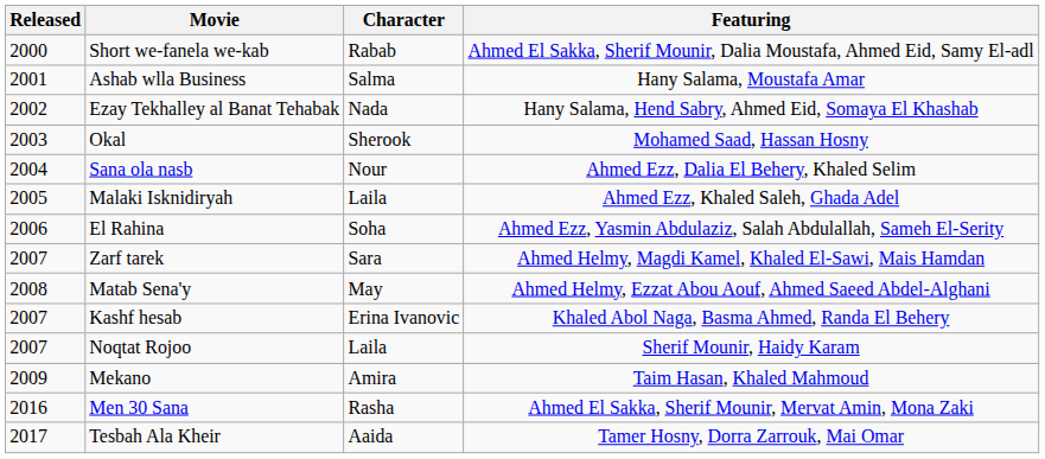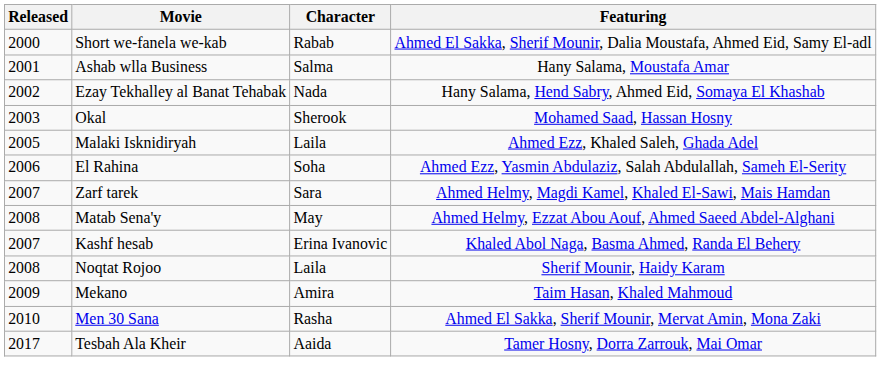 <table class="wikitable" border="1">
 <tr>
 <th>Released</th>
 <th>Movie</th>
 <th>Character</th>
 <th>Featuring</th>
 </tr>
 <tr>
 <td>2000</td>
 <td>Short we-fanela we-kab</td>
 <td>Rabab</td>
 <td align=center><a href='#'>Ahmed El Sakka</a>, <a href='#'>Sherif Mounir</a>, Dalia Moustafa, Ahmed Eid, Samy El-adl</td>
 </tr>
 <tr>
 <td>2001</td>
 <td>Ashab wlla Business</td>
 <td>Salma</td>
 <td align=center>Hany Salama, <a href='#'>Moustafa Amar</a></td>
 </tr>
 <tr>
 <td>2002</td>
 <td>Ezay Tekhalley al Banat Tehabak</td>
 <td>Nada</td>
 <td align=center>Hany Salama, <a href='#'>Hend Sabry</a>, Ahmed Eid, <a href='#'>Somaya El Khashab</a></td>
 </tr>
 <tr>
 <td>2003</td>
 <td>Okal</td>
 <td>Sherook</td>
 <td align=center><a href='#'>Mohamed Saad</a>, <a href='#'>Hassan Hosny</a></td>
 </tr>
 <tr>
-<td>2004</td>
-<td><a href='#'>Sana ola nasb</a></td>
-<td>Nour</td>
-<td align=center><a href='#'>Ahmed Ezz</a>, <a href='#'>Dalia El Behery</a>, Khaled Selim</td>
-</tr>
-<tr>
 <td>2005</td>
 <td>Malaki Isknidiryah</td>
 <td>Laila</td>
 <td align=center><a href='#'>Ahmed Ezz</a>, Khaled Saleh, <a href='#'>Ghada Adel</a></td>
 </tr>
 <tr>
 <td>2006</td>
 <td>El Rahina</td>
 <td>Soha</td>
 <td align=center><a href='#'>Ahmed Ezz</a>, <a href='#'>Yasmin Abdulaziz</a>, Salah Abdulallah, <a href='#'>Sameh El-Serity</a></td>
 </tr>
 <tr>
 <td>2007</td>
 <td>Zarf tarek</td>
 <td>Sara</td>
 <td align=center><a href='#'>Ahmed Helmy</a>, <a href='#'>Magdi Kamel</a>, <a href='#'>Khaled El-Sawi</a>, <a href='#'>Mais Hamdan</a></td>
 </tr>
 <tr>
 <td>2008</td>
 <td>Matab Sena'y</td>
 <td>May</td>
 <td align=center><a href='#'>Ahmed Helmy</a>, <a href='#'>Ezzat Abou Aouf</a>, <a href='#'>Ahmed Saeed Abdel-Alghani</a></td>
 </tr>
 <tr>
 <td>2007</td>
 <td>Kashf hesab</td>
 <td>Erina Ivanovic</td>
 <td align=center><a href='#'>Khaled Abol Naga</a>, <a href='#'>Basma Ahmed</a>, <a href='#'>Randa El Behery</a></td>
 </tr>
 <tr>
-<td>2007</td>
+<td>2008</td>
 <td>Noqtat Rojoo</td>
 <td>Laila</td>
 <td align=center><a href='#'>Sherif Mounir</a>, <a href='#'>Haidy Karam</a></td>
 </tr>
 <tr>
 <td>2009</td>
 <td>Mekano</td>
 <td>Amira</td>
 <td align=center><a href='#'>Taim Hasan</a>, <a href='#'>Khaled Mahmoud</a></td>
 </tr>
 <tr>
-<td>2016</td>
+<td>2010</td>
 <td><a href='#'>Men 30 Sana</a></td>
 <td>Rasha</td>
 <td align=center><a href='#'>Ahmed El Sakka</a>, <a href='#'>Sherif Mounir</a>, <a href='#'>Mervat Amin</a>, <a href='#'>Mona Zaki</a></td>
 </tr>
 <tr>
 <td>2017</td>
 <td>Tesbah Ala Kheir</td>
 <td>Aaida</td>
 <td align=center><a href='#'>Tamer Hosny</a>, <a href='#'>Dorra Zarrouk</a>, <a href='#'>Mai Omar</a></td>
 </tr>
 </table>
